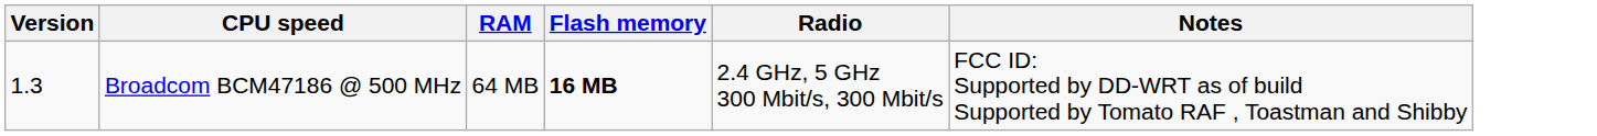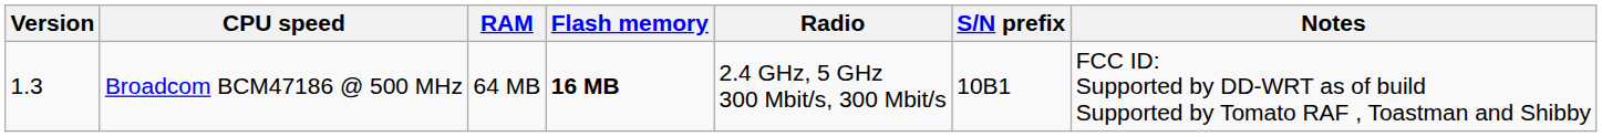 <table class="wikitable">
 <tr>
 <th>Version</th>
 <th>CPU speed</th>
 <th><a href='#'>RAM</a></th>
 <th><a href='#'>Flash memory</a></th>
 <th>Radio</th>
+<th><a href='#'>S/N</a> prefix</th>
 <th>Notes</th>
 </tr>
 <tr>
 <td>1.3</td>
 <td><a href='#'>Broadcom</a> BCM47186 @ 500 MHz</td>
 <td>64 MB</td>
 <td><strong>16 MB</strong></td>
 <td>2.4 GHz, 5 GHz<br>300 Mbit/s, 300 Mbit/s</td>
+<td>10B1</td>
 <td>FCC ID: <br>Supported by DD-WRT as of build <br>Supported by Tomato RAF , Toastman and Shibby</td>
 </tr>
 </table>
